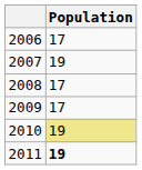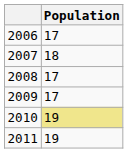 <table class="wikitable sortable">
 <tr>
 <th></th>
 <th>Population</th>
 </tr>
 <tr>
 <td>2006</td>
 <td>17</td>
 </tr>
 <tr>
 <td>2007</td>
-<td>19</td>
+<td>18</td>
 </tr>
 <tr>
 <td>2008</td>
 <td>17</td>
 </tr>
 <tr>
 <td>2009</td>
 <td>17</td>
 </tr>
 <tr>
 <td>2010</td>
 <td style="background: khaki;">19</td>
 </tr>
 <tr>
 <td>2011</td>
-<td><strong>19</strong></td>
+<td>19</td>
 </tr>
 </table>
